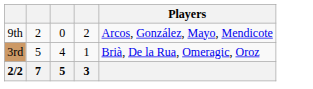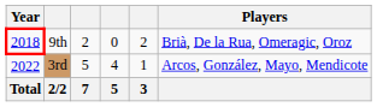 <table class="wikitable" style="text-align: center;">
 <tr>
+<th>Year</th>
 <th></th>
 <th width=25px></th>
 <th width=25px></th>
 <th width=25px></th>
 <th>Players</th>
 </tr>
 <tr>
+<td style="border: 3px solid red"> <a href='#'>2018</a></td>
 <td>9th</td>
 <td>2</td>
 <td>0</td>
 <td>2</td>
-<td align=left><a href='#'>Arcos</a>, <a href='#'>González</a>, <a href='#'>Mayo</a>, <a href='#'>Mendicote</a></td>
+<td align=left><a href='#'>Brià</a>, <a href='#'>De la Rua</a>, <a href='#'>Omeragic</a>, <a href='#'>Oroz</a></td>
 </tr>
 <tr>
+<td> <a href='#'>2022</a></td>
 <td bgcolor=cc9966>3rd</td>
 <td>5</td>
 <td>4</td>
 <td>1</td>
-<td align=left><a href='#'>Brià</a>, <a href='#'>De la Rua</a>, <a href='#'>Omeragic</a>, <a href='#'>Oroz</a></td>
+<td align=left><a href='#'>Arcos</a>, <a href='#'>González</a>, <a href='#'>Mayo</a>, <a href='#'>Mendicote</a></td>
 </tr>
 <tr>
+<th><strong>Total</strong></th>
 <th>2/2</th>
 <th>7</th>
 <th>5</th>
 <th>3</th>
 <th></th>
 </tr>
 </table>
